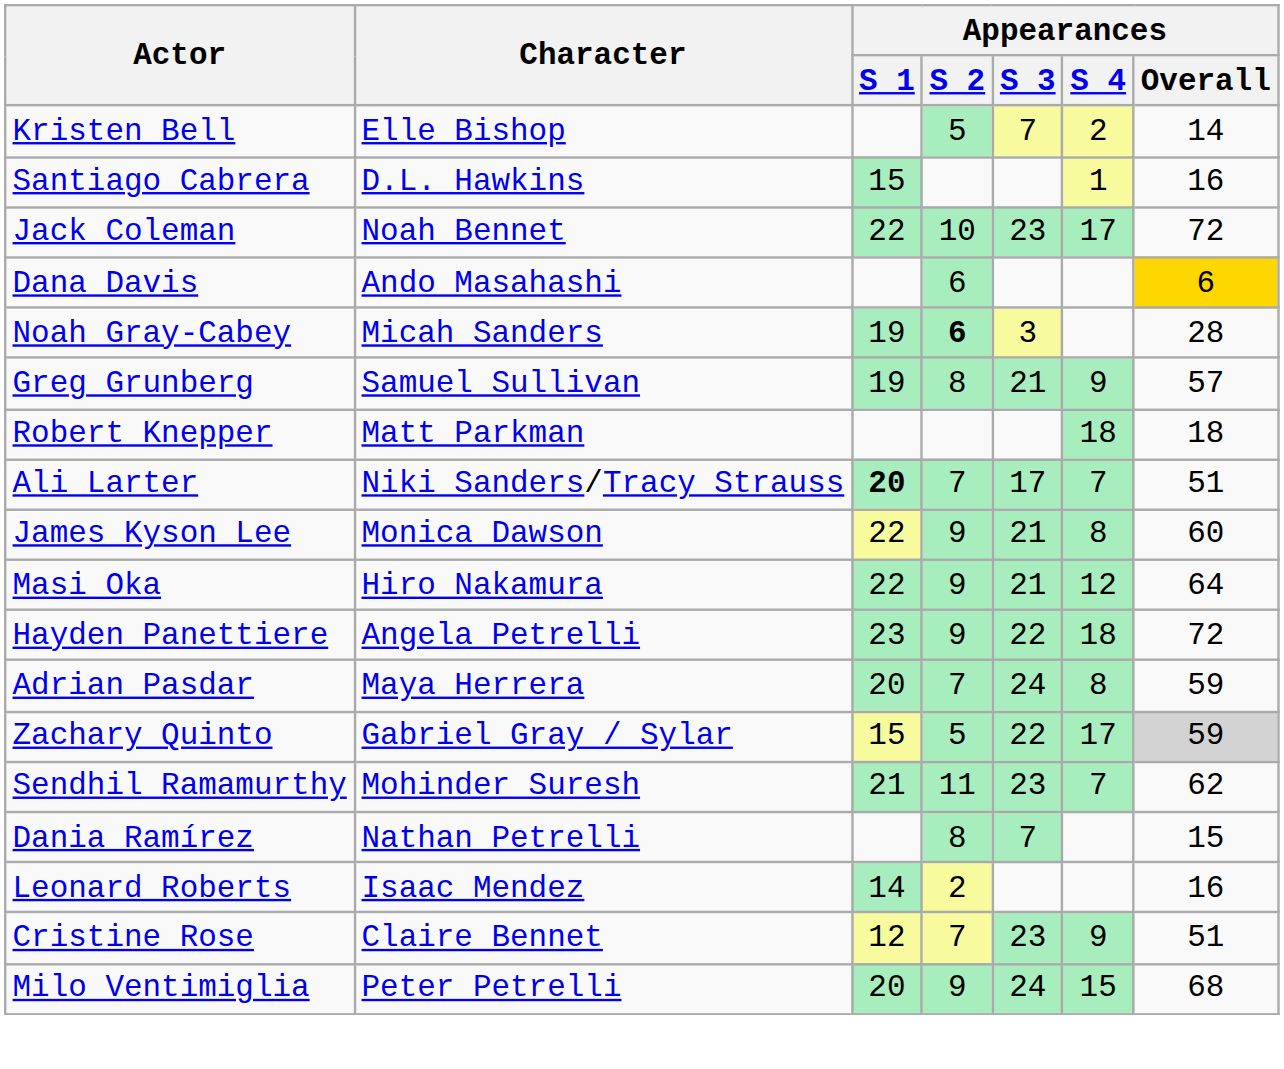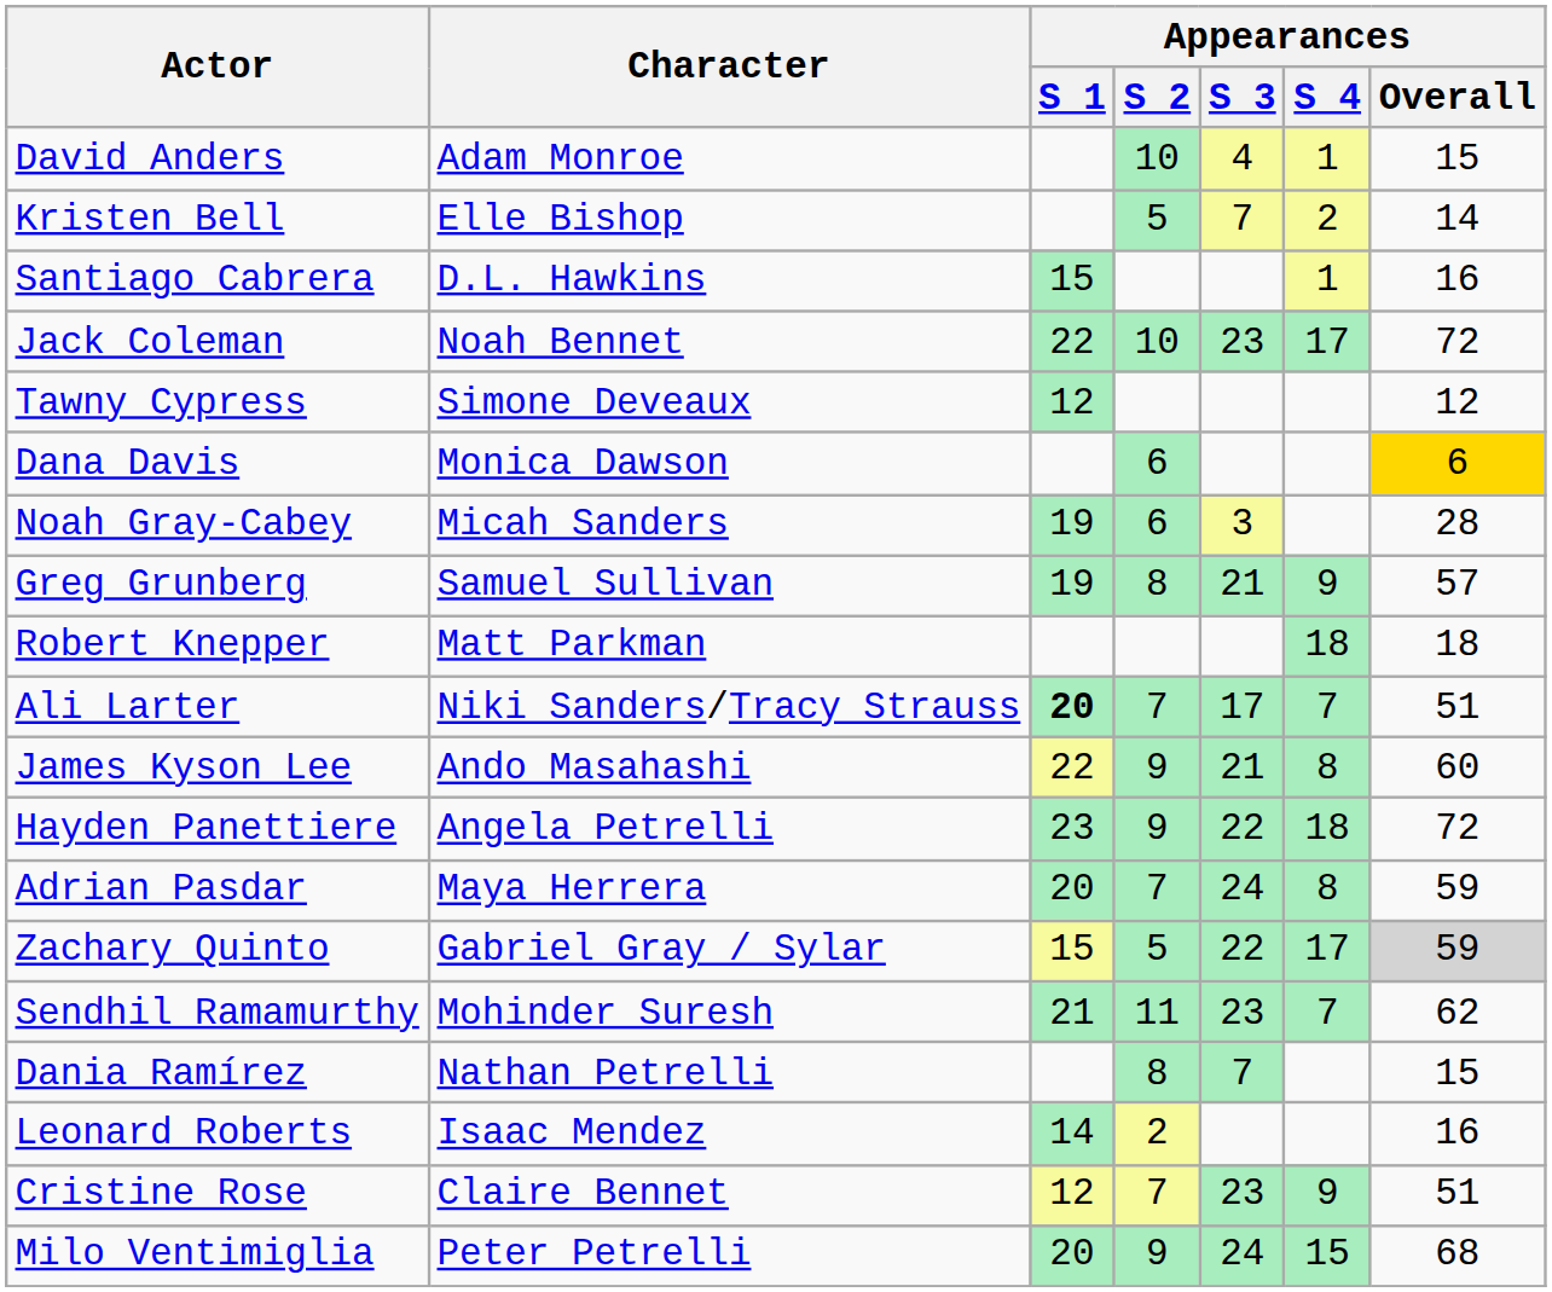 <table class="wikitable sortable">
 <tr>
 <th rowspan=2>Actor</th>
 <th rowspan=2>Character</th>
 <th colspan=5>Appearances</th>
 </tr>
 <tr>
 <th><a href='#'>S 1</a></th>
 <th><a href='#'>S 2</a></th>
 <th><a href='#'>S 3</a></th>
 <th><a href='#'>S 4</a></th>
 <th>Overall</th>
+</tr>
+<tr>
+<td><a href='#'>David Anders</a></td>
+<td><a href='#'>Adam Monroe</a></td>
+<td></td>
+<td bgcolor="#a8edbd" align="center">10</td>
+<td bgcolor="#f7fa9d" align="center">4</td>
+<td bgcolor="#f7fa9d" align="center">1</td>
+<td align="center">15</td>
 </tr>
 <tr>
 <td><a href='#'>Kristen Bell</a></td>
 <td><a href='#'>Elle Bishop</a></td>
 <td></td>
 <td bgcolor="#a8edbd" align="center">5</td>
 <td bgcolor="#f7fa9d" align="center">7</td>
 <td bgcolor="#f7fa9d" align="center">2</td>
 <td align="center">14</td>
 </tr>
 <tr>
 <td><a href='#'>Santiago Cabrera</a></td>
 <td><a href='#'>D.L. Hawkins</a></td>
 <td bgcolor="#a8edbd" align="center">15</td>
 <td></td>
 <td></td>
 <td bgcolor="#f7fa9d" align="center">1</td>
 <td align="center">16</td>
 </tr>
 <tr>
 <td><a href='#'>Jack Coleman</a></td>
 <td><a href='#'>Noah Bennet</a></td>
 <td bgcolor="#a8edbd" align="center">22</td>
 <td bgcolor="#a8edbd" align="center">10</td>
 <td bgcolor="#a8edbd" align="center">23</td>
 <td bgcolor="#a8edbd" align="center">17</td>
 <td align="center">72</td>
 </tr>
 <tr>
+<td><a href='#'>Tawny Cypress</a></td>
+<td><a href='#'>Simone Deveaux</a></td>
+<td bgcolor="#a8edbd" align="center">12</td>
+<td></td>
+<td></td>
+<td></td>
+<td align="center">12</td>
+</tr>
+<tr>
 <td><a href='#'>Dana Davis</a></td>
-<td><a href='#'>Ando Masahashi</a></td>
+<td><a href='#'>Monica Dawson</a></td>
 <td></td>
 <td bgcolor="#a8edbd" align="center">6</td>
 <td></td>
 <td></td>
 <td align="center" style="background: gold;">6</td>
 </tr>
 <tr>
 <td><a href='#'>Noah Gray-Cabey</a></td>
 <td><a href='#'>Micah Sanders</a></td>
 <td bgcolor="#a8edbd" align="center">19</td>
-<td bgcolor="#a8edbd" align="center"><strong>6</strong></td>
+<td bgcolor="#a8edbd" align="center">6</td>
 <td bgcolor="#f7fa9d" align="center">3</td>
 <td></td>
 <td align="center">28</td>
 </tr>
 <tr>
 <td><a href='#'>Greg Grunberg</a></td>
 <td><a href='#'>Samuel Sullivan</a></td>
 <td bgcolor="#a8edbd" align="center">19</td>
 <td bgcolor="#a8edbd" align="center">8</td>
 <td bgcolor="#a8edbd" align="center">21</td>
 <td bgcolor="#a8edbd" align="center">9</td>
 <td align="center">57</td>
 </tr>
 <tr>
 <td><a href='#'>Robert Knepper</a></td>
 <td><a href='#'>Matt Parkman</a></td>
 <td></td>
 <td></td>
 <td></td>
 <td bgcolor="#a8edbd" align="center">18</td>
 <td align="center">18</td>
 </tr>
 <tr>
 <td><a href='#'>Ali Larter</a></td>
 <td><a href='#'>Niki Sanders</a>/<a href='#'>Tracy Strauss</a></td>
 <td bgcolor="#a8edbd" align="center"><strong>20</strong></td>
 <td bgcolor="#a8edbd" align="center">7</td>
 <td bgcolor="#a8edbd" align="center">17</td>
 <td bgcolor="#a8edbd" align="center">7</td>
 <td align="center">51</td>
 </tr>
 <tr>
 <td><a href='#'>James Kyson Lee</a></td>
-<td><a href='#'>Monica Dawson</a></td>
+<td><a href='#'>Ando Masahashi</a></td>
 <td bgcolor="#f7fa9d" align="center">22</td>
 <td bgcolor="#a8edbd" align="center">9</td>
 <td bgcolor="#a8edbd" align="center">21</td>
 <td bgcolor="#a8edbd" align="center">8</td>
 <td align="center">60</td>
-</tr>
-<tr>
-<td><a href='#'>Masi Oka</a></td>
-<td><a href='#'>Hiro Nakamura</a></td>
-<td bgcolor="#a8edbd" align="center">22</td>
-<td bgcolor="#a8edbd" align="center">9</td>
-<td bgcolor="#a8edbd" align="center">21</td>
-<td bgcolor="#a8edbd" align="center">12</td>
-<td align="center">64</td>
 </tr>
 <tr>
 <td><a href='#'>Hayden Panettiere</a></td>
 <td><a href='#'>Angela Petrelli</a></td>
 <td bgcolor="#a8edbd" align="center">23</td>
 <td bgcolor="#a8edbd" align="center">9</td>
 <td bgcolor="#a8edbd" align="center">22</td>
 <td bgcolor="#a8edbd" align="center">18</td>
 <td align="center">72</td>
 </tr>
 <tr>
 <td><a href='#'>Adrian Pasdar</a></td>
 <td><a href='#'>Maya Herrera</a></td>
 <td bgcolor="#a8edbd" align="center">20</td>
 <td bgcolor="#a8edbd" align="center">7</td>
 <td bgcolor="#a8edbd" align="center">24</td>
 <td bgcolor="#a8edbd" align="center">8</td>
 <td align="center">59</td>
 </tr>
 <tr>
 <td><a href='#'>Zachary Quinto</a></td>
 <td><a href='#'>Gabriel Gray / Sylar</a></td>
 <td bgcolor="#f7fa9d" align="center">15</td>
 <td bgcolor="#a8edbd" align="center">5</td>
 <td bgcolor="#a8edbd" align="center">22</td>
 <td bgcolor="#a8edbd" align="center">17</td>
 <td align="center" style="background: lightgrey;">59</td>
 </tr>
 <tr>
 <td><a href='#'>Sendhil Ramamurthy</a></td>
 <td><a href='#'>Mohinder Suresh</a></td>
 <td bgcolor="#a8edbd" align="center">21</td>
 <td bgcolor="#a8edbd" align="center">11</td>
 <td bgcolor="#a8edbd" align="center">23</td>
 <td bgcolor="#a8edbd" align="center">7</td>
 <td align="center">62</td>
 </tr>
 <tr>
 <td><a href='#'>Dania Ramírez</a></td>
 <td><a href='#'>Nathan Petrelli</a></td>
 <td></td>
 <td bgcolor="#a8edbd" align="center">8</td>
 <td bgcolor="#a8edbd" align="center">7</td>
 <td></td>
 <td align="center" align="center">15</td>
 </tr>
 <tr>
 <td><a href='#'>Leonard Roberts</a></td>
 <td><a href='#'>Isaac Mendez</a></td>
 <td bgcolor="#a8edbd" align="center">14</td>
 <td bgcolor="#f7fa9d" align="center">2</td>
 <td></td>
 <td></td>
 <td align="center">16</td>
 </tr>
 <tr>
 <td><a href='#'>Cristine Rose</a></td>
 <td><a href='#'>Claire Bennet</a></td>
 <td bgcolor="#f7fa9d" align="center">12</td>
 <td bgcolor="#f7fa9d" align="center">7</td>
 <td bgcolor="#a8edbd" align="center">23</td>
 <td bgcolor="#a8edbd" align="center">9</td>
 <td align="center">51</td>
 </tr>
 <tr>
 <td><a href='#'>Milo Ventimiglia</a></td>
 <td><a href='#'>Peter Petrelli</a></td>
 <td bgcolor="#a8edbd" align="center">20</td>
 <td bgcolor="#a8edbd" align="center">9</td>
 <td bgcolor="#a8edbd" align="center">24</td>
 <td bgcolor="#a8edbd" align="center">15</td>
 <td align="center">68</td>
 </tr>
 </table>
